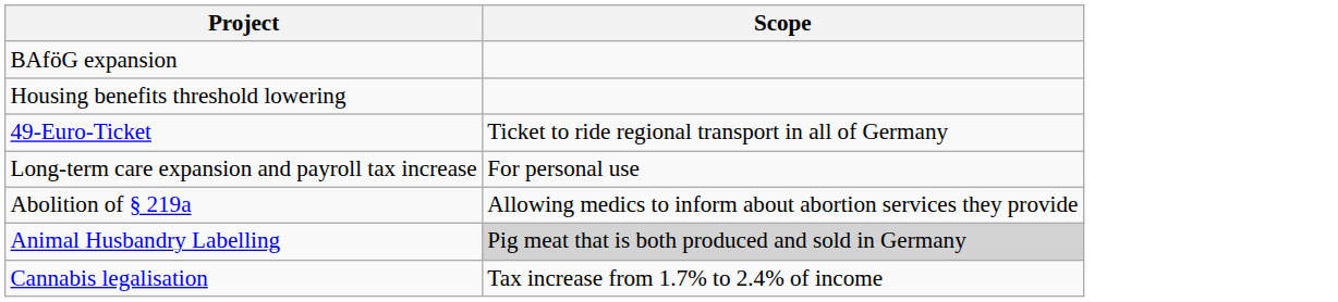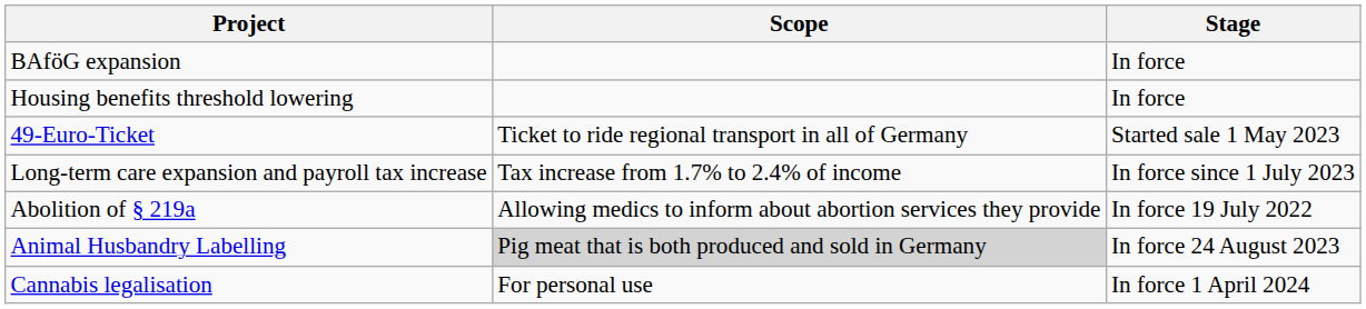 <table class="wikitable">
 <tr>
 <th>Project</th>
 <th>Scope</th>
+<th>Stage</th>
 </tr>
 <tr>
 <td>BAföG expansion</td>
 <td></td>
+<td>In force</td>
 </tr>
 <tr>
 <td>Housing benefits threshold lowering</td>
 <td></td>
+<td>In force</td>
 </tr>
 <tr>
 <td><a href='#'>49-Euro-Ticket</a></td>
 <td>Ticket to ride regional transport in all of Germany</td>
+<td>Started sale 1 May 2023</td>
 </tr>
 <tr>
 <td>Long-term care expansion and payroll tax increase</td>
-<td>For personal use</td>
+<td>Tax increase from 1.7% to 2.4% of income</td>
+<td>In force since 1 July 2023</td>
 </tr>
 <tr>
 <td>Abolition of <a href='#'>§ 219a</a></td>
 <td>Allowing medics to inform about abortion services they provide</td>
+<td>In force 19 July 2022</td>
 </tr>
 <tr>
 <td><a href='#'>Animal Husbandry Labelling</a></td>
 <td style="background: lightgrey;">Pig meat that is both produced and sold in Germany</td>
+<td>In force 24 August 2023</td>
 </tr>
 <tr>
 <td><a href='#'>Cannabis legalisation</a></td>
-<td>Tax increase from 1.7% to 2.4% of income</td>
+<td>For personal use</td>
+<td>In force 1 April 2024</td>
 </tr>
 </table>
